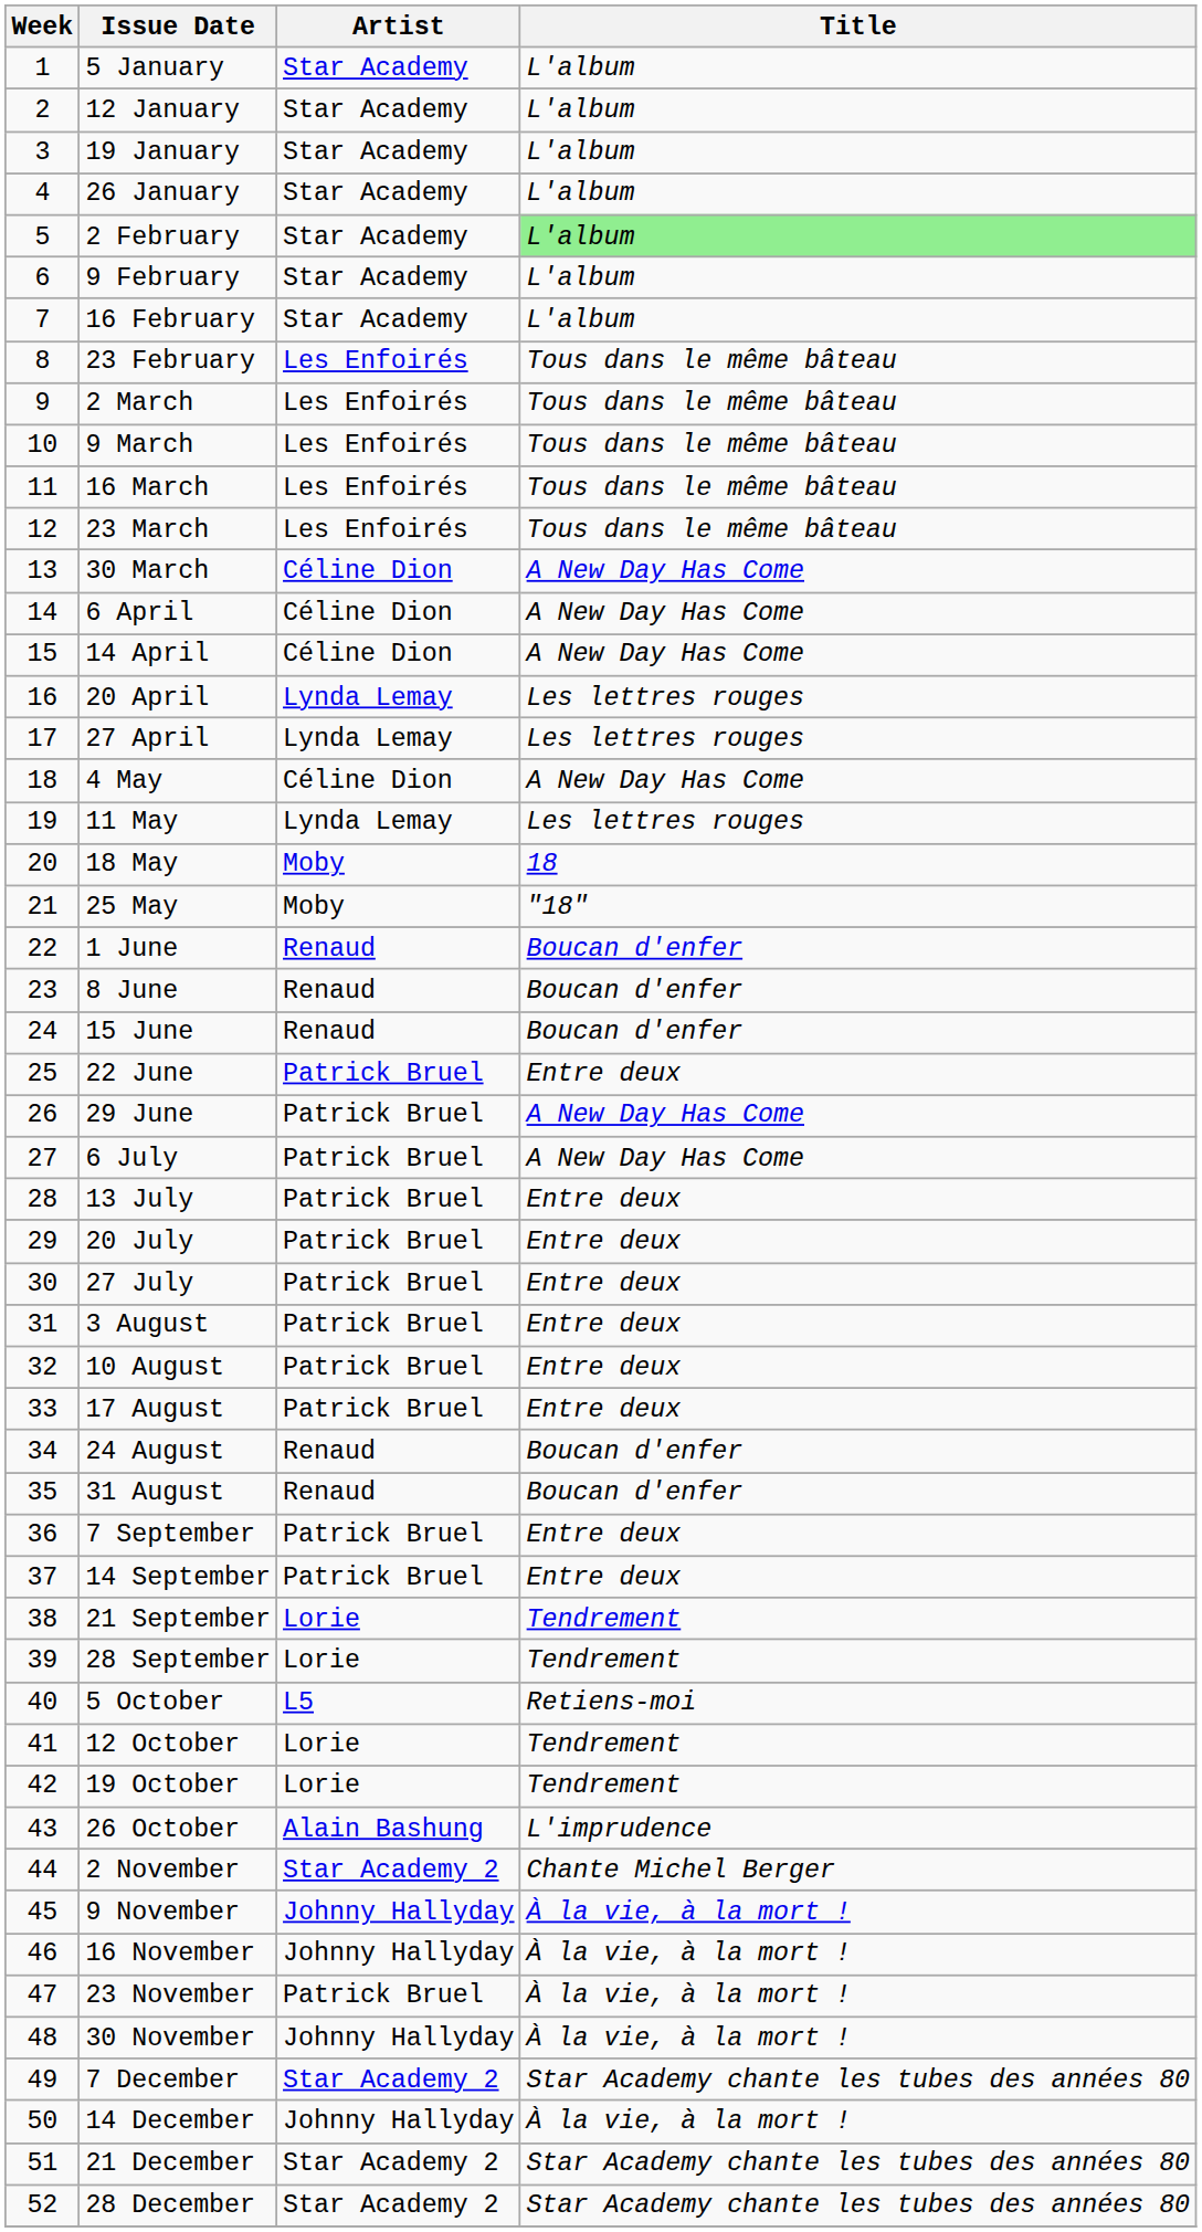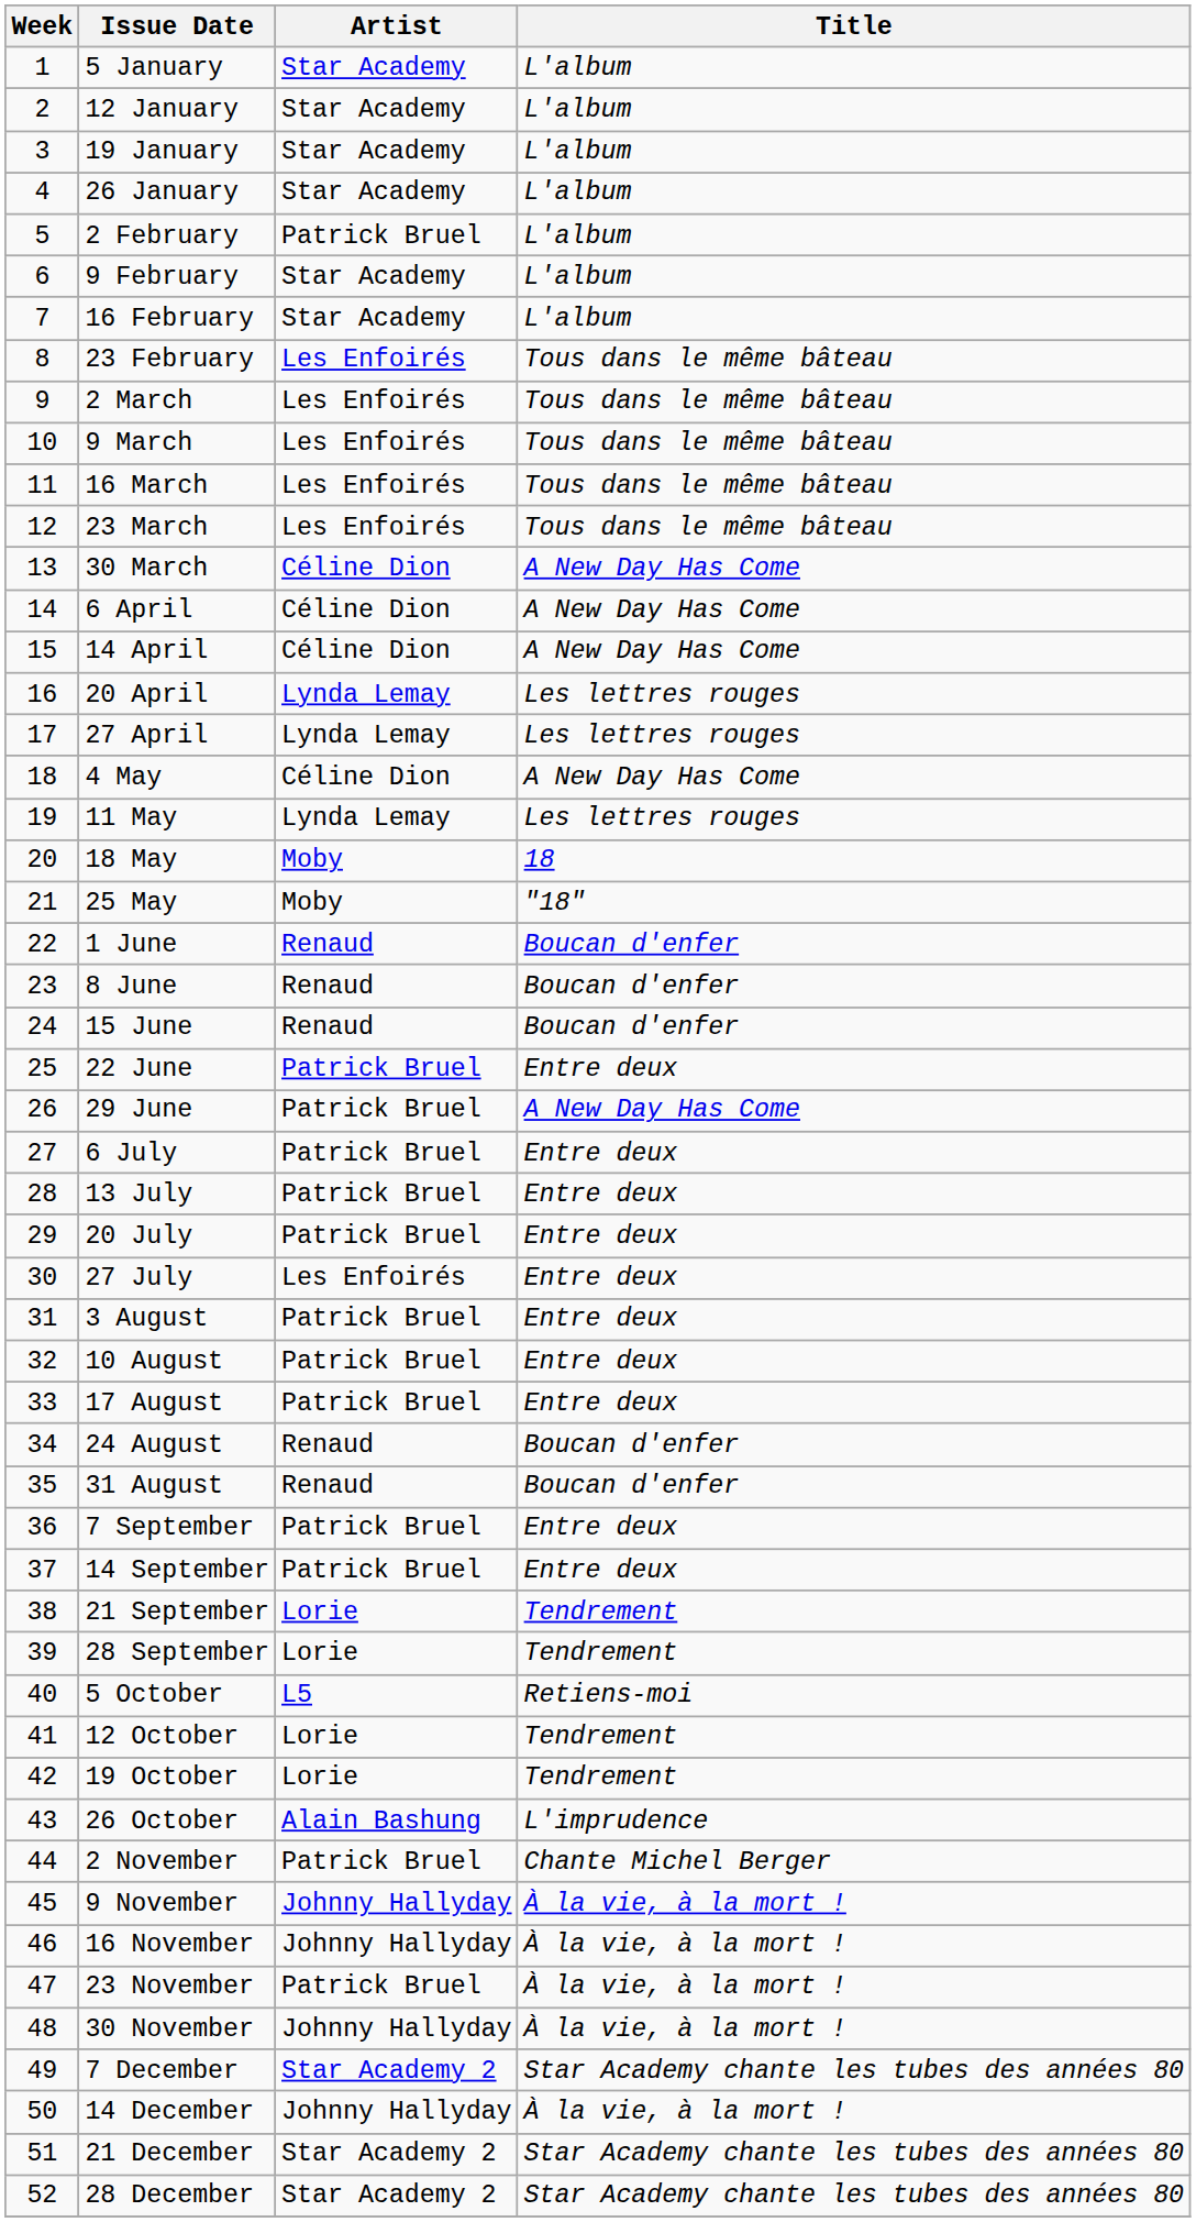 <table class="wikitable">
 <tr>
 <th>Week</th>
 <th>Issue Date</th>
 <th>Artist</th>
 <th>Title</th>
 </tr>
 <tr>
 <td style="text-align: center;">1</td>
 <td>5 January</td>
 <td><a href='#'>Star Academy</a></td>
 <td><em>L'album</em></td>
 </tr>
 <tr>
 <td style="text-align: center;">2</td>
 <td>12 January</td>
 <td>Star Academy</td>
 <td><em>L'album</em></td>
 </tr>
 <tr>
 <td style="text-align: center;">3</td>
 <td>19 January</td>
 <td>Star Academy</td>
 <td><em>L'album</em></td>
 </tr>
 <tr>
 <td style="text-align: center;">4</td>
 <td>26 January</td>
 <td>Star Academy</td>
 <td><em>L'album</em></td>
 </tr>
 <tr>
 <td style="text-align: center;">5</td>
 <td>2 February</td>
-<td>Star Academy</td>
-<td style="background: lightgreen;"><em>L'album</em></td>
+<td>Patrick Bruel</td>
+<td><em>L'album</em></td>
 </tr>
 <tr>
 <td style="text-align: center;">6</td>
 <td>9 February</td>
 <td>Star Academy</td>
 <td><em>L'album</em></td>
 </tr>
 <tr>
 <td style="text-align: center;">7</td>
 <td>16 February</td>
 <td>Star Academy</td>
 <td><em>L'album</em></td>
 </tr>
 <tr>
 <td style="text-align: center;">8</td>
 <td>23 February</td>
 <td><a href='#'>Les Enfoirés</a></td>
 <td><em>Tous dans le même bâteau</em></td>
 </tr>
 <tr>
 <td style="text-align: center;">9</td>
 <td>2 March</td>
 <td>Les Enfoirés</td>
 <td><em>Tous dans le même bâteau</em></td>
 </tr>
 <tr>
 <td style="text-align: center;">10</td>
 <td>9 March</td>
 <td>Les Enfoirés</td>
 <td><em>Tous dans le même bâteau</em></td>
 </tr>
 <tr>
 <td style="text-align: center;">11</td>
 <td>16 March</td>
 <td>Les Enfoirés</td>
 <td><em>Tous dans le même bâteau</em></td>
 </tr>
 <tr>
 <td style="text-align: center;">12</td>
 <td>23 March</td>
 <td>Les Enfoirés</td>
 <td><em>Tous dans le même bâteau</em></td>
 </tr>
 <tr>
 <td style="text-align: center;">13</td>
 <td>30 March</td>
 <td><a href='#'>Céline Dion</a></td>
 <td><em><a href='#'>A New Day Has Come</a></em></td>
 </tr>
 <tr>
 <td style="text-align: center;">14</td>
 <td>6 April</td>
 <td>Céline Dion</td>
 <td><em>A New Day Has Come</em></td>
 </tr>
 <tr>
 <td style="text-align: center;">15</td>
 <td>14 April</td>
 <td>Céline Dion</td>
 <td><em>A New Day Has Come</em></td>
 </tr>
 <tr>
 <td style="text-align: center;">16</td>
 <td>20 April</td>
 <td><a href='#'>Lynda Lemay</a></td>
 <td><em>Les lettres rouges</em></td>
 </tr>
 <tr>
 <td style="text-align: center;">17</td>
 <td>27 April</td>
 <td>Lynda Lemay</td>
 <td><em>Les lettres rouges</em></td>
 </tr>
 <tr>
 <td style="text-align: center;">18</td>
 <td>4 May</td>
 <td>Céline Dion</td>
 <td><em>A New Day Has Come</em></td>
 </tr>
 <tr>
 <td style="text-align: center;">19</td>
 <td>11 May</td>
 <td>Lynda Lemay</td>
 <td><em>Les lettres rouges</em></td>
 </tr>
 <tr>
 <td style="text-align: center;">20</td>
 <td>18 May</td>
 <td><a href='#'>Moby</a></td>
 <td><em><a href='#'>18</a></em></td>
 </tr>
 <tr>
 <td style="text-align: center;">21</td>
 <td>25 May</td>
 <td>Moby</td>
 <td><em>"18"</em></td>
 </tr>
 <tr>
 <td style="text-align: center;">22</td>
 <td>1 June</td>
 <td><a href='#'>Renaud</a></td>
 <td><em><a href='#'>Boucan d'enfer</a></em></td>
 </tr>
 <tr>
 <td style="text-align: center;">23</td>
 <td>8 June</td>
 <td>Renaud</td>
 <td><em>Boucan d'enfer</em></td>
 </tr>
 <tr>
 <td style="text-align: center;">24</td>
 <td>15 June</td>
 <td>Renaud</td>
 <td><em>Boucan d'enfer</em></td>
 </tr>
 <tr>
 <td style="text-align: center;">25</td>
 <td>22 June</td>
 <td><a href='#'>Patrick Bruel</a></td>
 <td><em>Entre deux</em></td>
 </tr>
 <tr>
 <td style="text-align: center;">26</td>
 <td>29 June</td>
 <td>Patrick Bruel</td>
 <td><em><a href='#'>A New Day Has Come</a></em></td>
 </tr>
 <tr>
 <td style="text-align: center;">27</td>
 <td>6 July</td>
 <td>Patrick Bruel</td>
-<td><em>A New Day Has Come</em></td>
+<td><em>Entre deux</em></td>
 </tr>
 <tr>
 <td style="text-align: center;">28</td>
 <td>13 July</td>
 <td>Patrick Bruel</td>
 <td><em>Entre deux</em></td>
 </tr>
 <tr>
 <td style="text-align: center;">29</td>
 <td>20 July</td>
 <td>Patrick Bruel</td>
 <td><em>Entre deux</em></td>
 </tr>
 <tr>
 <td style="text-align: center;">30</td>
 <td>27 July</td>
-<td>Patrick Bruel</td>
+<td>Les Enfoirés</td>
 <td><em>Entre deux</em></td>
 </tr>
 <tr>
 <td style="text-align: center;">31</td>
 <td>3 August</td>
 <td>Patrick Bruel</td>
 <td><em>Entre deux</em></td>
 </tr>
 <tr>
 <td style="text-align: center;">32</td>
 <td>10 August</td>
 <td>Patrick Bruel</td>
 <td><em>Entre deux</em></td>
 </tr>
 <tr>
 <td style="text-align: center;">33</td>
 <td>17 August</td>
 <td>Patrick Bruel</td>
 <td><em>Entre deux</em></td>
 </tr>
 <tr>
 <td style="text-align: center;">34</td>
 <td>24 August</td>
 <td>Renaud</td>
 <td><em>Boucan d'enfer</em></td>
 </tr>
 <tr>
 <td style="text-align: center;">35</td>
 <td>31 August</td>
 <td>Renaud</td>
 <td><em>Boucan d'enfer</em></td>
 </tr>
 <tr>
 <td style="text-align: center;">36</td>
 <td>7 September</td>
 <td>Patrick Bruel</td>
 <td><em>Entre deux</em></td>
 </tr>
 <tr>
 <td style="text-align: center;">37</td>
 <td>14 September</td>
 <td>Patrick Bruel</td>
 <td><em>Entre deux</em></td>
 </tr>
 <tr>
 <td style="text-align: center;">38</td>
 <td>21 September</td>
 <td><a href='#'>Lorie</a></td>
 <td><em><a href='#'>Tendrement</a></em></td>
 </tr>
 <tr>
 <td style="text-align: center;">39</td>
 <td>28 September</td>
 <td>Lorie</td>
 <td><em>Tendrement</em></td>
 </tr>
 <tr>
 <td style="text-align: center;">40</td>
 <td>5 October</td>
 <td><a href='#'>L5</a></td>
 <td><em>Retiens-moi</em></td>
 </tr>
 <tr>
 <td style="text-align: center;">41</td>
 <td>12 October</td>
 <td>Lorie</td>
 <td><em>Tendrement</em></td>
 </tr>
 <tr>
 <td style="text-align: center;">42</td>
 <td>19 October</td>
 <td>Lorie</td>
 <td><em>Tendrement</em></td>
 </tr>
 <tr>
 <td style="text-align: center;">43</td>
 <td>26 October</td>
 <td><a href='#'>Alain Bashung</a></td>
 <td><em>L'imprudence</em></td>
 </tr>
 <tr>
 <td style="text-align: center;">44</td>
 <td>2 November</td>
-<td><a href='#'>Star Academy 2</a></td>
+<td>Patrick Bruel</td>
 <td><em>Chante Michel Berger</em></td>
 </tr>
 <tr>
 <td style="text-align: center;">45</td>
 <td>9 November</td>
 <td><a href='#'>Johnny Hallyday</a></td>
 <td><em><a href='#'>À la vie, à la mort !</a></em></td>
 </tr>
 <tr>
 <td style="text-align: center;">46</td>
 <td>16 November</td>
 <td>Johnny Hallyday</td>
 <td><em>À la vie, à la mort !</em></td>
 </tr>
 <tr>
 <td style="text-align: center;">47</td>
 <td>23 November</td>
 <td>Patrick Bruel</td>
 <td><em>À la vie, à la mort !</em></td>
 </tr>
 <tr>
 <td style="text-align: center;">48</td>
 <td>30 November</td>
 <td>Johnny Hallyday</td>
 <td><em>À la vie, à la mort !</em></td>
 </tr>
 <tr>
 <td style="text-align: center;">49</td>
 <td>7 December</td>
 <td><a href='#'>Star Academy 2</a></td>
 <td><em>Star Academy chante les tubes des années 80</em></td>
 </tr>
 <tr>
 <td style="text-align: center;">50</td>
 <td>14 December</td>
 <td>Johnny Hallyday</td>
 <td><em>À la vie, à la mort !</em></td>
 </tr>
 <tr>
 <td style="text-align: center;">51</td>
 <td>21 December</td>
 <td>Star Academy 2</td>
 <td><em>Star Academy chante les tubes des années 80</em></td>
 </tr>
 <tr>
 <td style="text-align: center;">52</td>
 <td>28 December</td>
 <td>Star Academy 2</td>
 <td><em>Star Academy chante les tubes des années 80</em></td>
 </tr>
 <tr>
 </tr>
 </table>
